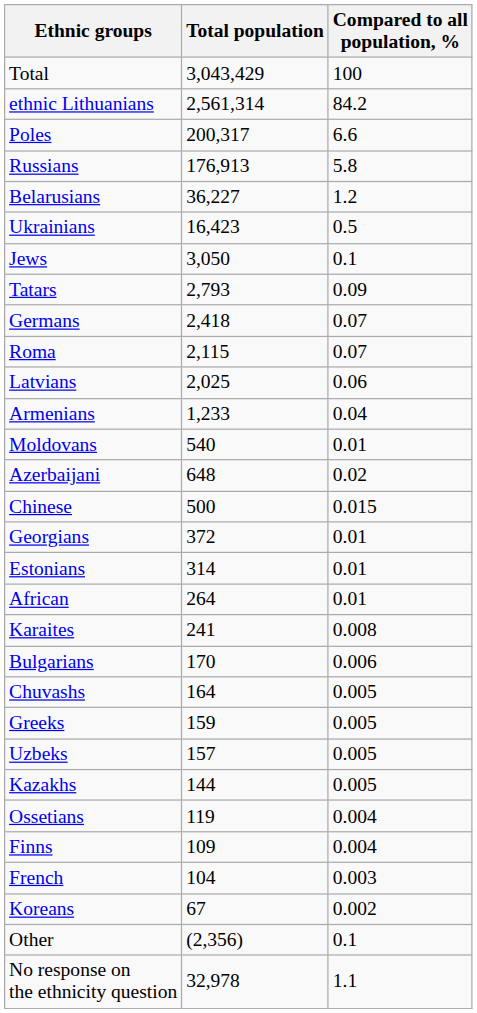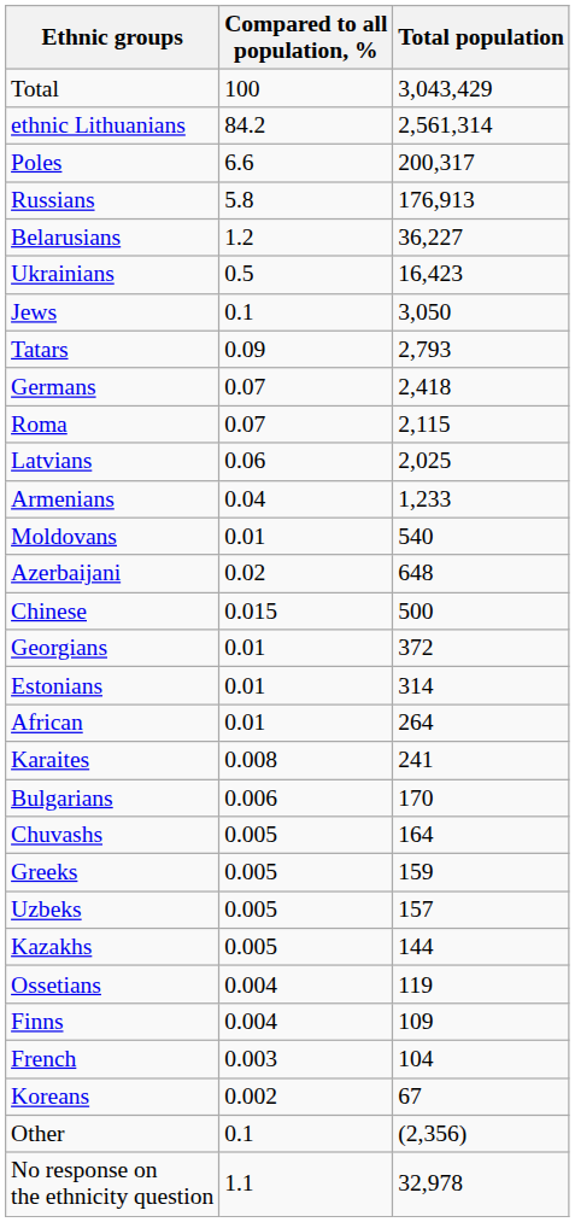 <table class="wikitable">
 <tr>
 <th>Ethnic groups</th>
+<th>Compared to all<br>population, %</th>
 <th>Total population</th>
-<th>Compared to all<br>population, %</th>
 </tr>
 <tr>
 <td>Total</td>
+<td>100</td>
 <td>3,043,429</td>
-<td>100</td>
 </tr>
 <tr>
 <td><a href='#'>ethnic Lithuanians</a></td>
+<td>84.2</td>
 <td>2,561,314</td>
-<td>84.2</td>
 </tr>
 <tr>
 <td><a href='#'>Poles</a></td>
+<td>6.6</td>
 <td>200,317</td>
-<td>6.6</td>
 </tr>
 <tr>
 <td><a href='#'>Russians</a></td>
+<td>5.8</td>
 <td>176,913</td>
-<td>5.8</td>
 </tr>
 <tr>
 <td><a href='#'>Belarusians</a></td>
+<td>1.2</td>
 <td>36,227</td>
-<td>1.2</td>
 </tr>
 <tr>
 <td><a href='#'>Ukrainians</a></td>
+<td>0.5</td>
 <td>16,423</td>
-<td>0.5</td>
 </tr>
 <tr>
 <td><a href='#'>Jews</a></td>
+<td>0.1</td>
 <td>3,050</td>
-<td>0.1</td>
 </tr>
 <tr>
 <td><a href='#'>Tatars</a></td>
+<td>0.09</td>
 <td>2,793</td>
-<td>0.09</td>
 </tr>
 <tr>
 <td><a href='#'>Germans</a></td>
+<td>0.07</td>
 <td>2,418</td>
-<td>0.07</td>
 </tr>
 <tr>
 <td><a href='#'>Roma</a></td>
+<td>0.07</td>
 <td>2,115</td>
-<td>0.07</td>
 </tr>
 <tr>
 <td><a href='#'>Latvians</a></td>
+<td>0.06</td>
 <td>2,025</td>
-<td>0.06</td>
 </tr>
 <tr>
 <td><a href='#'>Armenians</a></td>
+<td>0.04</td>
 <td>1,233</td>
-<td>0.04</td>
 </tr>
 <tr>
 <td><a href='#'>Moldovans</a></td>
+<td>0.01</td>
 <td>540</td>
-<td>0.01</td>
 </tr>
 <tr>
 <td><a href='#'>Azerbaijani</a></td>
+<td>0.02</td>
 <td>648</td>
-<td>0.02</td>
 </tr>
 <tr>
 <td><a href='#'>Chinese</a></td>
+<td>0.015</td>
 <td>500</td>
-<td>0.015</td>
 </tr>
 <tr>
 <td><a href='#'>Georgians</a></td>
+<td>0.01</td>
 <td>372</td>
-<td>0.01</td>
 </tr>
 <tr>
 <td><a href='#'>Estonians</a></td>
+<td>0.01</td>
 <td>314</td>
-<td>0.01</td>
 </tr>
 <tr>
 <td><a href='#'>African</a></td>
+<td>0.01</td>
 <td>264</td>
-<td>0.01</td>
 </tr>
 <tr>
 <td><a href='#'>Karaites</a></td>
+<td>0.008</td>
 <td>241</td>
-<td>0.008</td>
 </tr>
 <tr>
 <td><a href='#'>Bulgarians</a></td>
+<td>0.006</td>
 <td>170</td>
-<td>0.006</td>
 </tr>
 <tr>
 <td><a href='#'>Chuvashs</a></td>
+<td>0.005</td>
 <td>164</td>
-<td>0.005</td>
 </tr>
 <tr>
 <td><a href='#'>Greeks</a></td>
+<td>0.005</td>
 <td>159</td>
-<td>0.005</td>
 </tr>
 <tr>
 <td><a href='#'>Uzbeks</a></td>
+<td>0.005</td>
 <td>157</td>
-<td>0.005</td>
 </tr>
 <tr>
 <td><a href='#'>Kazakhs</a></td>
+<td>0.005</td>
 <td>144</td>
-<td>0.005</td>
 </tr>
 <tr>
 <td><a href='#'>Ossetians</a></td>
+<td>0.004</td>
 <td>119</td>
-<td>0.004</td>
 </tr>
 <tr>
 <td><a href='#'>Finns</a></td>
+<td>0.004</td>
 <td>109</td>
-<td>0.004</td>
 </tr>
 <tr>
 <td><a href='#'>French</a></td>
+<td>0.003</td>
 <td>104</td>
-<td>0.003</td>
 </tr>
 <tr>
 <td><a href='#'>Koreans</a></td>
+<td>0.002</td>
 <td>67</td>
-<td>0.002</td>
 </tr>
 <tr>
 <td>Other</td>
+<td>0.1</td>
 <td>(2,356)</td>
-<td>0.1</td>
 </tr>
 <tr>
 <td>No response on <br>the ethnicity question</td>
+<td>1.1</td>
 <td>32,978</td>
-<td>1.1</td>
 </tr>
 </table>
